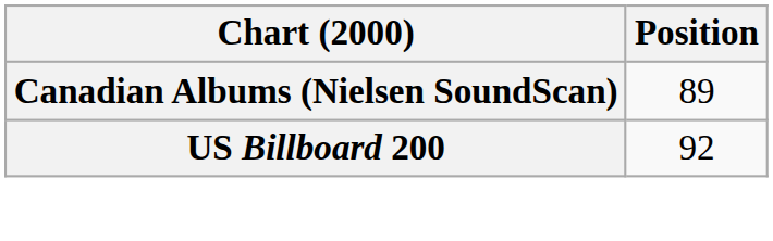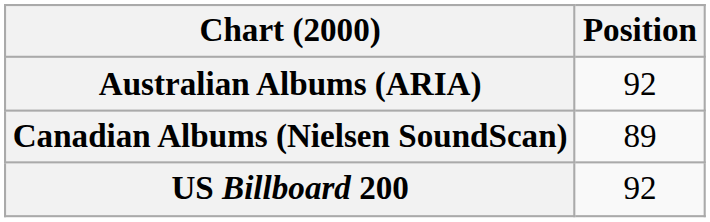 <table class="wikitable sortable plainrowheaders" style="text-align:center">
 <tr>
 <th scope="col">Chart (2000)</th>
 <th scope="col">Position</th>
+</tr>
+<tr>
+<th scope="row">Australian Albums (ARIA)</th>
+<td>92</td>
 </tr>
 <tr>
 <th scope="row">Canadian Albums (Nielsen SoundScan)</th>
 <td>89</td>
 </tr>
 <tr>
 <th scope="row">US <em>Billboard</em> 200</th>
 <td>92</td>
 </tr>
 </table>
